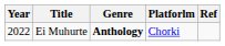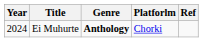 <table class="wikitable">
 <tr>
 <th>Year</th>
 <th>Title</th>
 <th>Genre</th>
 <th>Platforlm</th>
 <th>Ref</th>
 </tr>
 <tr>
-<td>2022</td>
+<td>2024</td>
 <td>Ei Muhurte</td>
 <td><strong>Anthology</strong></td>
 <td><a href='#'>Chorki</a></td>
 <td></td>
 </tr>
 </table>
